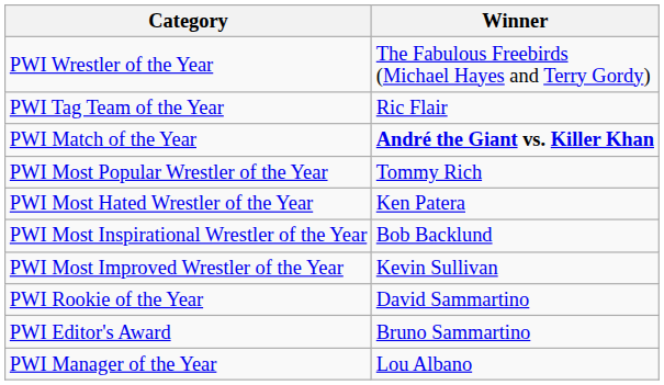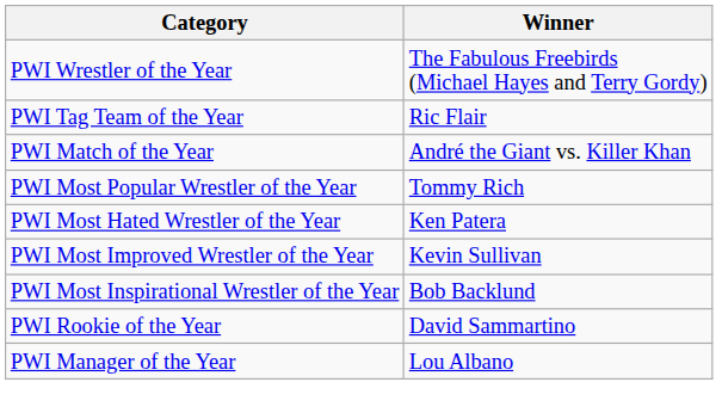 <table class="wikitable">
 <tr>
 <th>Category</th>
 <th>Winner</th>
 </tr>
 <tr>
 <td><a href='#'>PWI Wrestler of the Year</a></td>
 <td><a href='#'>The Fabulous Freebirds</a><br>(<a href='#'>Michael Hayes</a> and <a href='#'>Terry Gordy</a>)</td>
 </tr>
 <tr>
 <td><a href='#'>PWI Tag Team of the Year</a></td>
 <td><a href='#'>Ric Flair</a></td>
 </tr>
 <tr>
 <td><a href='#'>PWI Match of the Year</a></td>
-<td><strong><a href='#'>André the Giant</a> vs. <a href='#'>Killer Khan</a></strong></td>
+<td><a href='#'>André the Giant</a> vs. <a href='#'>Killer Khan</a></td>
 </tr>
 <tr>
 <td><a href='#'>PWI Most Popular Wrestler of the Year</a></td>
 <td><a href='#'>Tommy Rich</a></td>
 </tr>
 <tr>
 <td><a href='#'>PWI Most Hated Wrestler of the Year</a></td>
 <td><a href='#'>Ken Patera</a></td>
 </tr>
 <tr>
+<td><a href='#'>PWI Most Improved Wrestler of the Year</a></td>
+<td><a href='#'>Kevin Sullivan</a></td>
+</tr>
+<tr>
 <td><a href='#'>PWI Most Inspirational Wrestler of the Year</a></td>
 <td><a href='#'>Bob Backlund</a></td>
-</tr>
-<tr>
-<td><a href='#'>PWI Most Improved Wrestler of the Year</a></td>
-<td><a href='#'>Kevin Sullivan</a></td>
 </tr>
 <tr>
 <td><a href='#'>PWI Rookie of the Year</a></td>
 <td><a href='#'>David Sammartino</a></td>
 </tr>
 <tr>
-<td><a href='#'>PWI Editor's Award</a></td>
-<td><a href='#'>Bruno Sammartino</a></td>
-</tr>
-<tr>
 <td><a href='#'>PWI Manager of the Year</a></td>
 <td><a href='#'>Lou Albano</a></td>
 </tr>
 </table>
